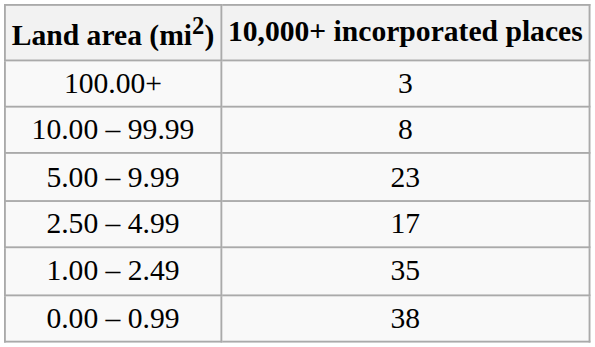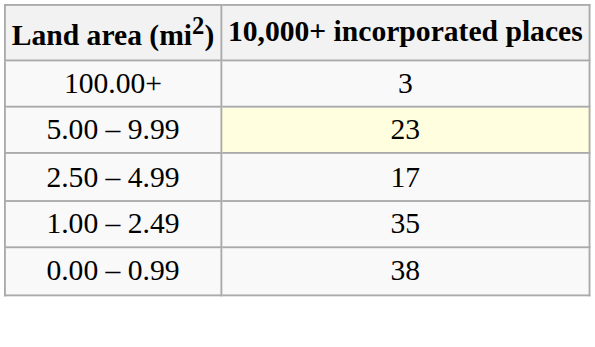 <table class="wikitable">
 <tr>
 <th>Land area (mi<sup>2</sup>)</th>
 <th>10,000+ incorporated places</th>
 </tr>
 <tr>
 <td align=center>100.00+</td>
 <td align=center>3</td>
 </tr>
 <tr>
-<td align=center>10.00 – 99.99</td>
-<td align=center>8</td>
-</tr>
-<tr>
 <td align=center>5.00 – 9.99</td>
-<td align=center>23</td>
+<td align=center style="background: lightyellow;">23</td>
 </tr>
 <tr>
 <td align=center>2.50 – 4.99</td>
 <td align=center>17</td>
 </tr>
 <tr>
 <td align=center>1.00 – 2.49</td>
 <td align=center>35</td>
 </tr>
 <tr>
 <td align=center>0.00 – 0.99</td>
 <td align=center>38</td>
 </tr>
 </table>
